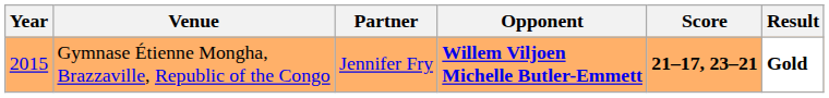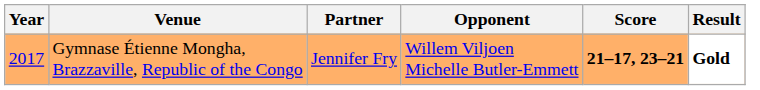 <table class="sortable wikitable" style="font-size: 90%;">
 <tr>
 <th>Year</th>
 <th>Venue</th>
 <th>Partner</th>
 <th>Opponent</th>
 <th>Score</th>
 <th>Result</th>
 </tr>
 <tr style="background:#FFB069">
-<td align="center"><a href='#'>2015</a></td>
+<td align="center"><a href='#'>2017</a></td>
 <td align="left">Gymnase Étienne Mongha,<br><a href='#'>Brazzaville</a>, <a href='#'>Republic of the Congo</a></td>
 <td align="left"> <a href='#'>Jennifer Fry</a></td>
-<td align="left"><strong> <a href='#'>Willem Viljoen</a> <br>  <a href='#'>Michelle Butler-Emmett</a></strong></td>
+<td align="left"> <a href='#'>Willem Viljoen</a> <br>  <a href='#'>Michelle Butler-Emmett</a></td>
 <td align="left"><strong>21–17, 23–21</strong></td>
 <td style="text-align:left; background:white"> <strong>Gold</strong></td>
 </tr>
 </table>
